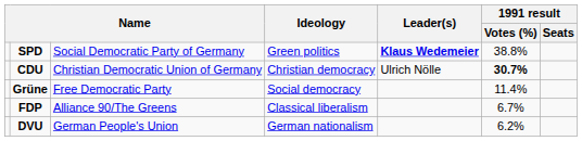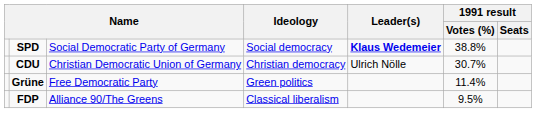 <table class="wikitable">
 <tr>
 <th rowspan=2 colspan=3>Name</th>
 <th rowspan=2>Ideology</th>
 <th rowspan=2>Leader(s)</th>
 <th colspan=2>1991 result</th>
 </tr>
 <tr>
 <th>Votes (%)</th>
 <th>Seats</th>
 </tr>
 <tr>
 <td bgcolor=></td>
 <td align=center><strong>SPD</strong></td>
 <td><a href='#'>Social Democratic Party of Germany</a><br></td>
-<td><a href='#'>Green politics</a></td>
+<td><a href='#'>Social democracy</a></td>
 <td><strong><a href='#'>Klaus Wedemeier</a></strong></td>
 <td align=center>38.8%</td>
 <td></td>
 </tr>
 <tr>
 <td bgcolor=></td>
 <td align=center><strong>CDU</strong></td>
 <td><a href='#'>Christian Democratic Union of Germany</a><br></td>
 <td><a href='#'>Christian democracy</a></td>
 <td>Ulrich Nölle</td>
-<td align=center><strong>30.7%</strong></td>
+<td align=center>30.7%</td>
 <td></td>
 </tr>
 <tr>
 <td bgcolor=></td>
 <td align=center><strong>Grüne</strong></td>
 <td><a href='#'>Free Democratic Party</a><br></td>
-<td><a href='#'>Social democracy</a></td>
+<td><a href='#'>Green politics</a></td>
 <td></td>
 <td align=center>11.4%</td>
 <td></td>
 </tr>
 <tr>
 <td bgcolor=></td>
 <td align=center><strong>FDP</strong></td>
 <td><a href='#'>Alliance 90/The Greens</a><br></td>
 <td><a href='#'>Classical liberalism</a></td>
 <td></td>
-<td align=center>6.7%</td>
-<td></td>
-</tr>
-<tr>
-<td bgcolor=></td>
-<td align=center><strong>DVU</strong></td>
-<td><a href='#'>German People's Union</a><br></td>
-<td><a href='#'>German nationalism</a></td>
-<td></td>
-<td align=center>6.2%</td>
+<td align=center>9.5%</td>
 <td></td>
 </tr>
 </table>
